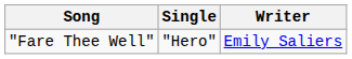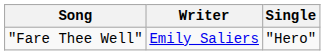 <table class="wikitable">
 <tr>
 <th>Song</th>
+<th>Writer</th>
 <th>Single</th>
-<th>Writer</th>
 </tr>
 <tr>
 <td>"Fare Thee Well"</td>
+<td><a href='#'>Emily Saliers</a></td>
 <td>"Hero"</td>
-<td><a href='#'>Emily Saliers</a></td>
 </tr>
 </table>
